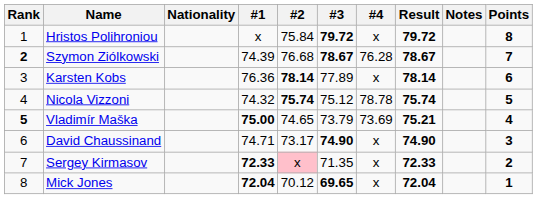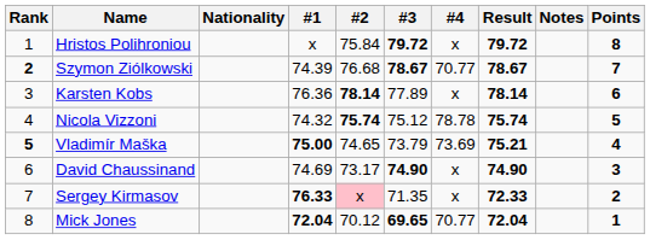 <table class="wikitable sortable" style="text-align:center">
 <tr>
 <th>Rank</th>
 <th>Name</th>
 <th>Nationality</th>
 <th>#1</th>
 <th>#2</th>
 <th>#3</th>
 <th>#4</th>
 <th>Result</th>
 <th>Notes</th>
 <th>Points</th>
 </tr>
 <tr>
 <td>1</td>
 <td align=left><a href='#'>Hristos Polihroniou</a></td>
 <td align=left></td>
 <td>x</td>
 <td>75.84</td>
 <td><strong>79.72</strong></td>
 <td>x</td>
 <td><strong>79.72</strong></td>
 <td></td>
 <td><strong>8</strong></td>
 </tr>
 <tr>
 <td><strong>2</strong></td>
 <td align=left><a href='#'>Szymon Ziólkowski</a></td>
 <td align=left></td>
 <td>74.39</td>
 <td>76.68</td>
 <td><strong>78.67</strong></td>
-<td>76.28</td>
+<td>70.77</td>
 <td><strong>78.67</strong></td>
 <td></td>
 <td><strong>7</strong></td>
 </tr>
 <tr>
 <td>3</td>
 <td align=left><a href='#'>Karsten Kobs</a></td>
 <td align=left></td>
 <td>76.36</td>
 <td><strong>78.14</strong></td>
 <td>77.89</td>
 <td>x</td>
 <td><strong>78.14</strong></td>
 <td></td>
 <td><strong>6</strong></td>
 </tr>
 <tr>
 <td>4</td>
 <td align=left><a href='#'>Nicola Vizzoni</a></td>
 <td align=left></td>
 <td>74.32</td>
 <td><strong>75.74</strong></td>
 <td>75.12</td>
 <td>78.78</td>
 <td><strong>75.74</strong></td>
 <td></td>
 <td><strong>5</strong></td>
 </tr>
 <tr>
 <td><strong>5</strong></td>
 <td align=left><a href='#'>Vladimír Maška</a></td>
 <td align=left></td>
 <td><strong>75.00</strong></td>
 <td>74.65</td>
 <td>73.79</td>
 <td>73.69</td>
 <td><strong>75.21</strong></td>
 <td></td>
 <td><strong>4</strong></td>
 </tr>
 <tr>
 <td>6</td>
 <td align=left><a href='#'>David Chaussinand</a></td>
 <td align=left></td>
-<td>74.71</td>
+<td>74.69</td>
 <td>73.17</td>
 <td><strong>74.90</strong></td>
 <td>x</td>
 <td><strong>74.90</strong></td>
 <td></td>
 <td><strong>3</strong></td>
 </tr>
 <tr>
 <td>7</td>
 <td align=left><a href='#'>Sergey Kirmasov</a></td>
 <td align=left></td>
-<td><strong>72.33</strong></td>
+<td><strong>76.33</strong></td>
 <td style="background: pink;">x</td>
 <td>71.35</td>
 <td>x</td>
 <td><strong>72.33</strong></td>
 <td></td>
 <td><strong>2</strong></td>
 </tr>
 <tr>
 <td>8</td>
 <td align=left><a href='#'>Mick Jones</a></td>
 <td align=left></td>
 <td><strong>72.04</strong></td>
 <td>70.12</td>
 <td><strong>69.65</strong></td>
-<td>x</td>
+<td>70.77</td>
 <td><strong>72.04</strong></td>
 <td></td>
 <td><strong>1</strong></td>
 </tr>
 </table>
